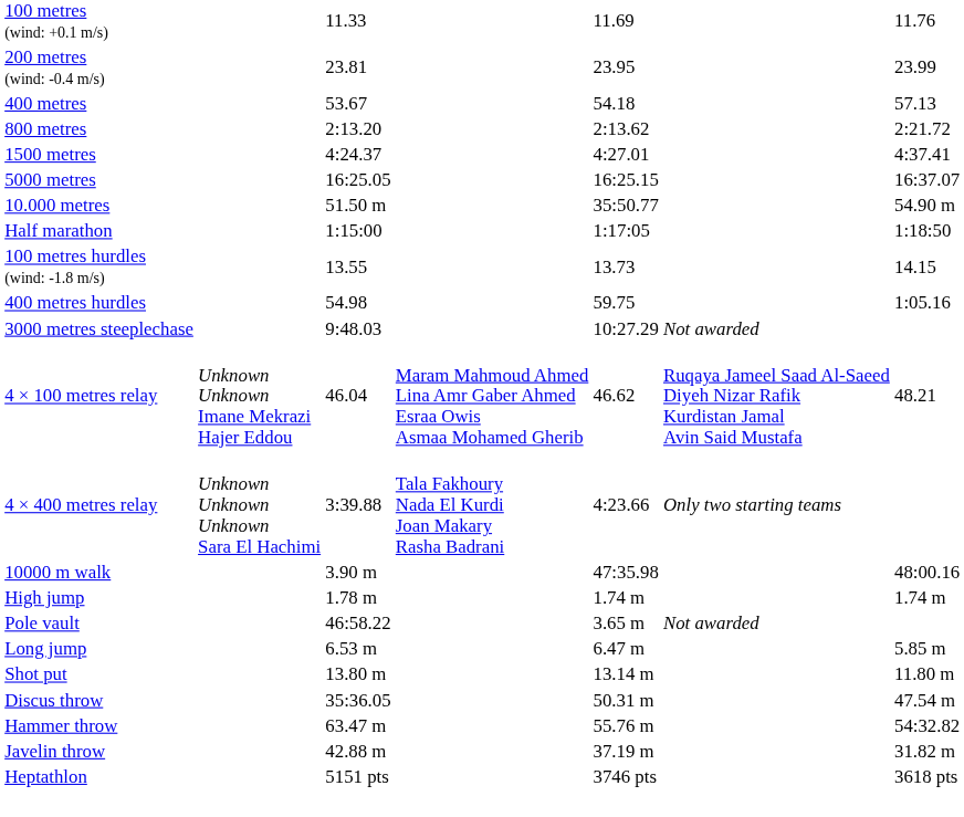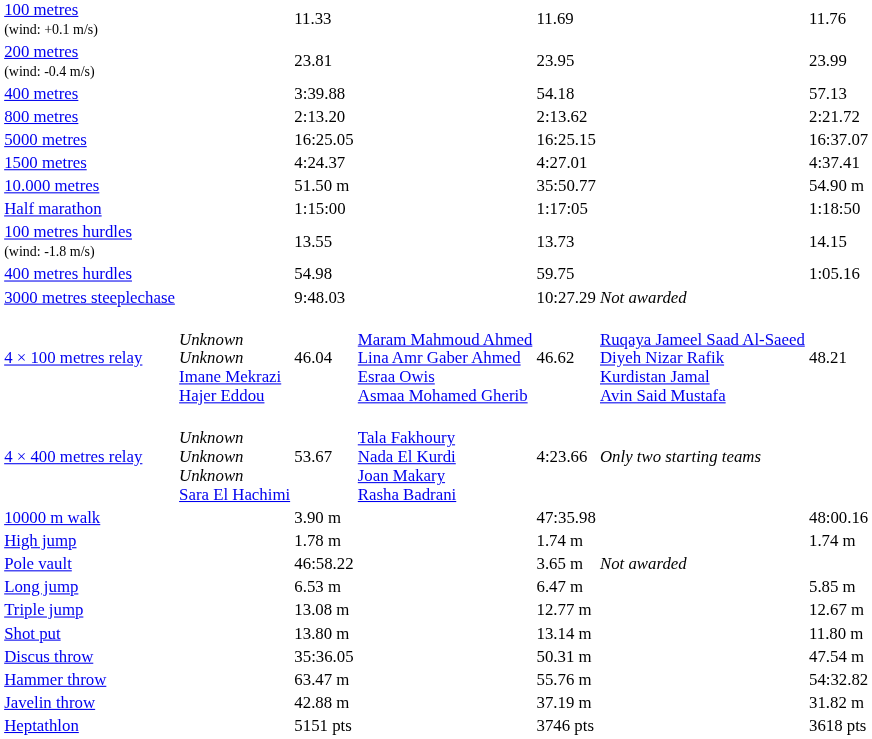 <table>
 <tr>
 <td align=left><a href='#'>100 metres</a><br><small>(wind: +0.1 m/s)</small></td>
 <td></td>
 <td>11.33 </td>
 <td></td>
 <td>11.69</td>
 <td></td>
 <td>11.76</td>
 </tr>
 <tr>
 <td align=left><a href='#'>200 metres</a><br><small>(wind: -0.4 m/s)</small></td>
 <td></td>
 <td>23.81</td>
 <td></td>
 <td>23.95</td>
 <td></td>
 <td>23.99</td>
 </tr>
 <tr>
 <td align=left><a href='#'>400 metres</a></td>
 <td></td>
-<td>53.67</td>
+<td>3:39.88</td>
 <td></td>
 <td>54.18</td>
 <td></td>
 <td>57.13</td>
 </tr>
 <tr>
 <td align=left><a href='#'>800 metres</a></td>
 <td></td>
 <td>2:13.20</td>
 <td></td>
 <td>2:13.62</td>
 <td></td>
 <td>2:21.72</td>
 </tr>
 <tr>
+<td align=left><a href='#'>5000 metres</a></td>
+<td></td>
+<td>16:25.05</td>
+<td></td>
+<td>16:25.15</td>
+<td></td>
+<td>16:37.07</td>
+</tr>
+<tr>
 <td align=left><a href='#'>1500 metres</a></td>
 <td></td>
 <td>4:24.37</td>
 <td></td>
 <td>4:27.01</td>
 <td></td>
 <td>4:37.41</td>
-</tr>
-<tr>
-<td align=left><a href='#'>5000 metres</a></td>
-<td></td>
-<td>16:25.05</td>
-<td></td>
-<td>16:25.15</td>
-<td></td>
-<td>16:37.07</td>
 </tr>
 <tr>
 <td align=left><a href='#'>10.000 metres</a></td>
 <td></td>
 <td>51.50 m</td>
 <td></td>
 <td>35:50.77</td>
 <td></td>
 <td>54.90 m</td>
 </tr>
 <tr>
 <td align=left><a href='#'>Half marathon</a></td>
 <td></td>
 <td>1:15:00</td>
 <td></td>
 <td>1:17:05</td>
 <td></td>
 <td>1:18:50 </td>
 </tr>
 <tr>
 <td align=left><a href='#'>100 metres hurdles</a><br><small>(wind: -1.8 m/s)</small></td>
 <td></td>
 <td>13.55</td>
 <td></td>
 <td>13.73</td>
 <td></td>
 <td>14.15</td>
 </tr>
 <tr>
 <td align=left><a href='#'>400 metres hurdles</a></td>
 <td></td>
 <td>54.98 </td>
 <td></td>
 <td>59.75</td>
 <td></td>
 <td>1:05.16</td>
 </tr>
 <tr>
 <td align=left><a href='#'>3000 metres steeplechase</a></td>
 <td></td>
 <td>9:48.03</td>
 <td></td>
 <td>10:27.29</td>
 <td colspan="2"><em>Not awarded</em></td>
 </tr>
 <tr>
 <td align=left><a href='#'>4 × 100 metres relay</a></td>
 <td valign="top"><br><em>Unknown</em><br><em>Unknown</em><br><a href='#'>Imane Mekrazi</a><br><a href='#'>Hajer Eddou</a></td>
 <td>46.04  </td>
 <td valign="top"><br><a href='#'>Maram Mahmoud Ahmed</a><br><a href='#'>Lina Amr Gaber Ahmed</a><br><a href='#'>Esraa Owis</a><br><a href='#'>Asmaa Mohamed Gherib</a></td>
 <td>46.62 </td>
 <td valign="top"><br><a href='#'>Ruqaya Jameel Saad Al-Saeed</a><br><a href='#'>Diyeh Nizar Rafik</a><br><a href='#'>Kurdistan Jamal</a><br><a href='#'>Avin Said Mustafa</a></td>
 <td>48.21</td>
 </tr>
 <tr>
 <td align=left><a href='#'>4 × 400 metres relay</a></td>
 <td valign="top"><br><em>Unknown</em><br><em>Unknown</em><br><em>Unknown</em><br><a href='#'>Sara El Hachimi</a></td>
-<td>3:39.88</td>
+<td>53.67</td>
 <td valign="top"><br><a href='#'>Tala Fakhoury</a><br><a href='#'>Nada El Kurdi</a><br><a href='#'>Joan Makary</a><br><a href='#'>Rasha Badrani</a></td>
 <td>4:23.66</td>
 <td colspan="2"><em>Only two starting teams</em></td>
 </tr>
 <tr>
 <td align=left><a href='#'>10000 m walk</a></td>
 <td></td>
 <td>3.90 m</td>
 <td></td>
 <td>47:35.98</td>
 <td></td>
 <td>48:00.16</td>
 </tr>
 <tr>
 <td align=left><a href='#'>High jump</a></td>
 <td></td>
 <td>1.78 m</td>
 <td></td>
 <td>1.74 m</td>
 <td></td>
 <td>1.74 m</td>
 </tr>
 <tr>
 <td align=left><a href='#'>Pole vault</a></td>
 <td></td>
 <td>46:58.22 </td>
 <td></td>
 <td>3.65 m</td>
 <td colspan=2><em>Not awarded</em></td>
 </tr>
 <tr>
 <td align=left><a href='#'>Long jump</a></td>
 <td></td>
 <td>6.53 m</td>
 <td></td>
 <td>6.47 m</td>
 <td></td>
 <td>5.85 m</td>
+</tr>
+<tr>
+<td align=left><a href='#'>Triple jump</a></td>
+<td></td>
+<td>13.08 m</td>
+<td></td>
+<td>12.77 m</td>
+<td></td>
+<td>12.67 m</td>
 </tr>
 <tr>
 <td align=left><a href='#'>Shot put</a></td>
 <td></td>
 <td>13.80 m</td>
 <td></td>
 <td>13.14 m</td>
 <td></td>
 <td>11.80 m</td>
 </tr>
 <tr>
 <td align=left><a href='#'>Discus throw</a></td>
 <td></td>
 <td>35:36.05</td>
 <td></td>
 <td>50.31 m</td>
 <td></td>
 <td>47.54 m</td>
 </tr>
 <tr>
 <td align=left><a href='#'>Hammer throw</a></td>
 <td></td>
 <td>63.47 m</td>
 <td></td>
 <td>55.76 m</td>
 <td></td>
 <td>54:32.82</td>
 </tr>
 <tr>
 <td align=left><a href='#'>Javelin throw</a></td>
 <td></td>
 <td>42.88 m</td>
 <td></td>
 <td>37.19 m</td>
 <td></td>
 <td>31.82 m</td>
 </tr>
 <tr>
 <td align=left><a href='#'>Heptathlon</a></td>
 <td></td>
 <td>5151 pts</td>
 <td></td>
 <td>3746 pts</td>
 <td></td>
 <td>3618 pts</td>
 </tr>
 </table>
